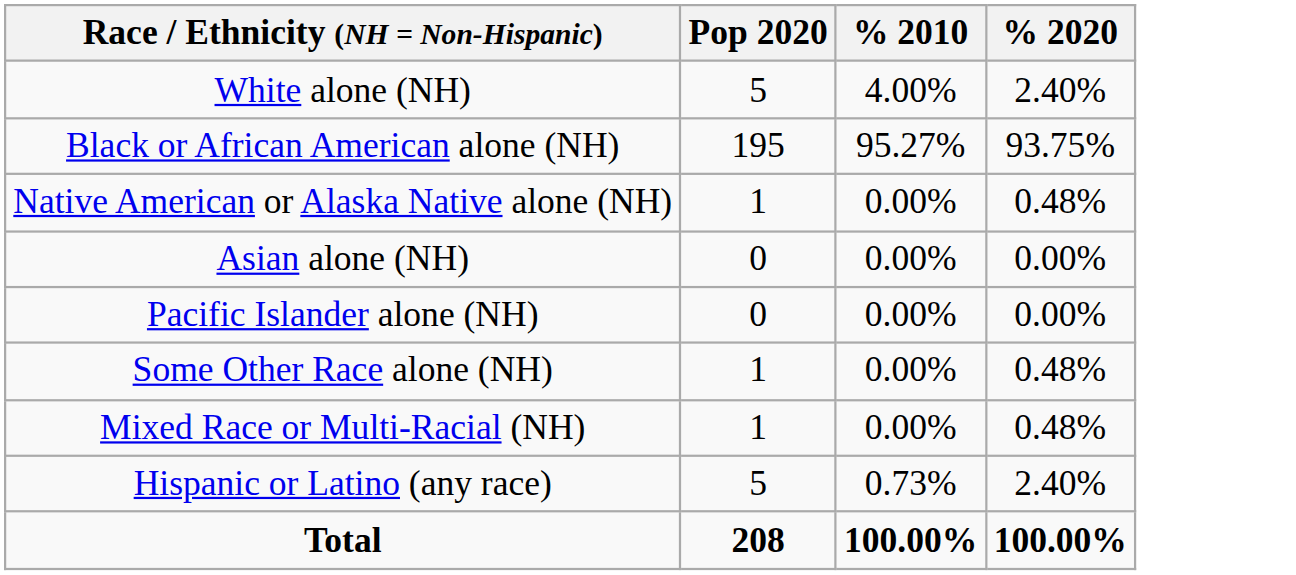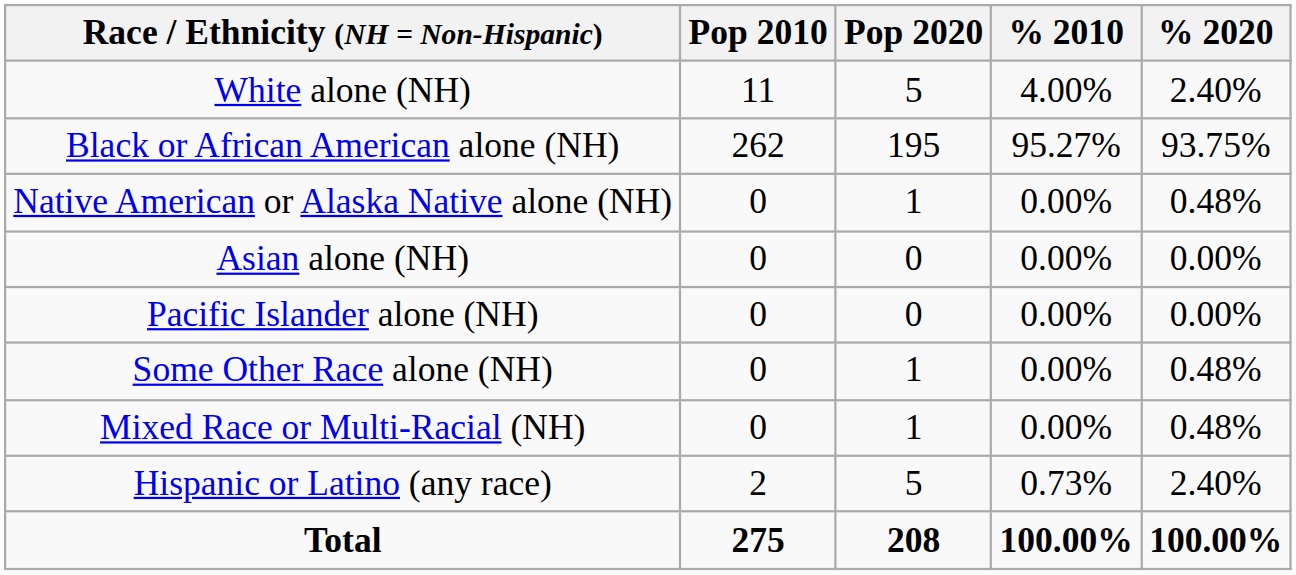 <table class="wikitable" style="text-align:center;">
 <tr>
 <th>Race / Ethnicity <small>(<em>NH = Non-Hispanic</em>)</small></th>
+<th>Pop 2010</th>
 <th>Pop 2020</th>
 <th>% 2010</th>
 <th>% 2020</th>
 </tr>
 <tr>
 <td><a href='#'>White</a> alone (NH)</td>
+<td>11</td>
 <td>5</td>
 <td>4.00%</td>
 <td>2.40%</td>
 </tr>
 <tr>
 <td><a href='#'>Black or African American</a> alone (NH)</td>
+<td>262</td>
 <td>195</td>
 <td>95.27%</td>
 <td>93.75%</td>
 </tr>
 <tr>
 <td><a href='#'>Native American</a> or <a href='#'>Alaska Native</a> alone (NH)</td>
+<td>0</td>
 <td>1</td>
 <td>0.00%</td>
 <td>0.48%</td>
 </tr>
 <tr>
 <td><a href='#'>Asian</a> alone (NH)</td>
 <td>0</td>
+<td>0</td>
 <td>0.00%</td>
 <td>0.00%</td>
 </tr>
 <tr>
 <td><a href='#'>Pacific Islander</a> alone (NH)</td>
 <td>0</td>
+<td>0</td>
 <td>0.00%</td>
 <td>0.00%</td>
 </tr>
 <tr>
 <td><a href='#'>Some Other Race</a> alone (NH)</td>
+<td>0</td>
 <td>1</td>
 <td>0.00%</td>
 <td>0.48%</td>
 </tr>
 <tr>
 <td><a href='#'>Mixed Race or Multi-Racial</a> (NH)</td>
+<td>0</td>
 <td>1</td>
 <td>0.00%</td>
 <td>0.48%</td>
 </tr>
 <tr>
 <td><a href='#'>Hispanic or Latino</a> (any race)</td>
+<td>2</td>
 <td>5</td>
 <td>0.73%</td>
 <td>2.40%</td>
 </tr>
 <tr>
 <td><strong>Total</strong></td>
+<td><strong>275</strong></td>
 <td><strong>208</strong></td>
 <td><strong>100.00%</strong></td>
 <td><strong>100.00%</strong></td>
 </tr>
 </table>
